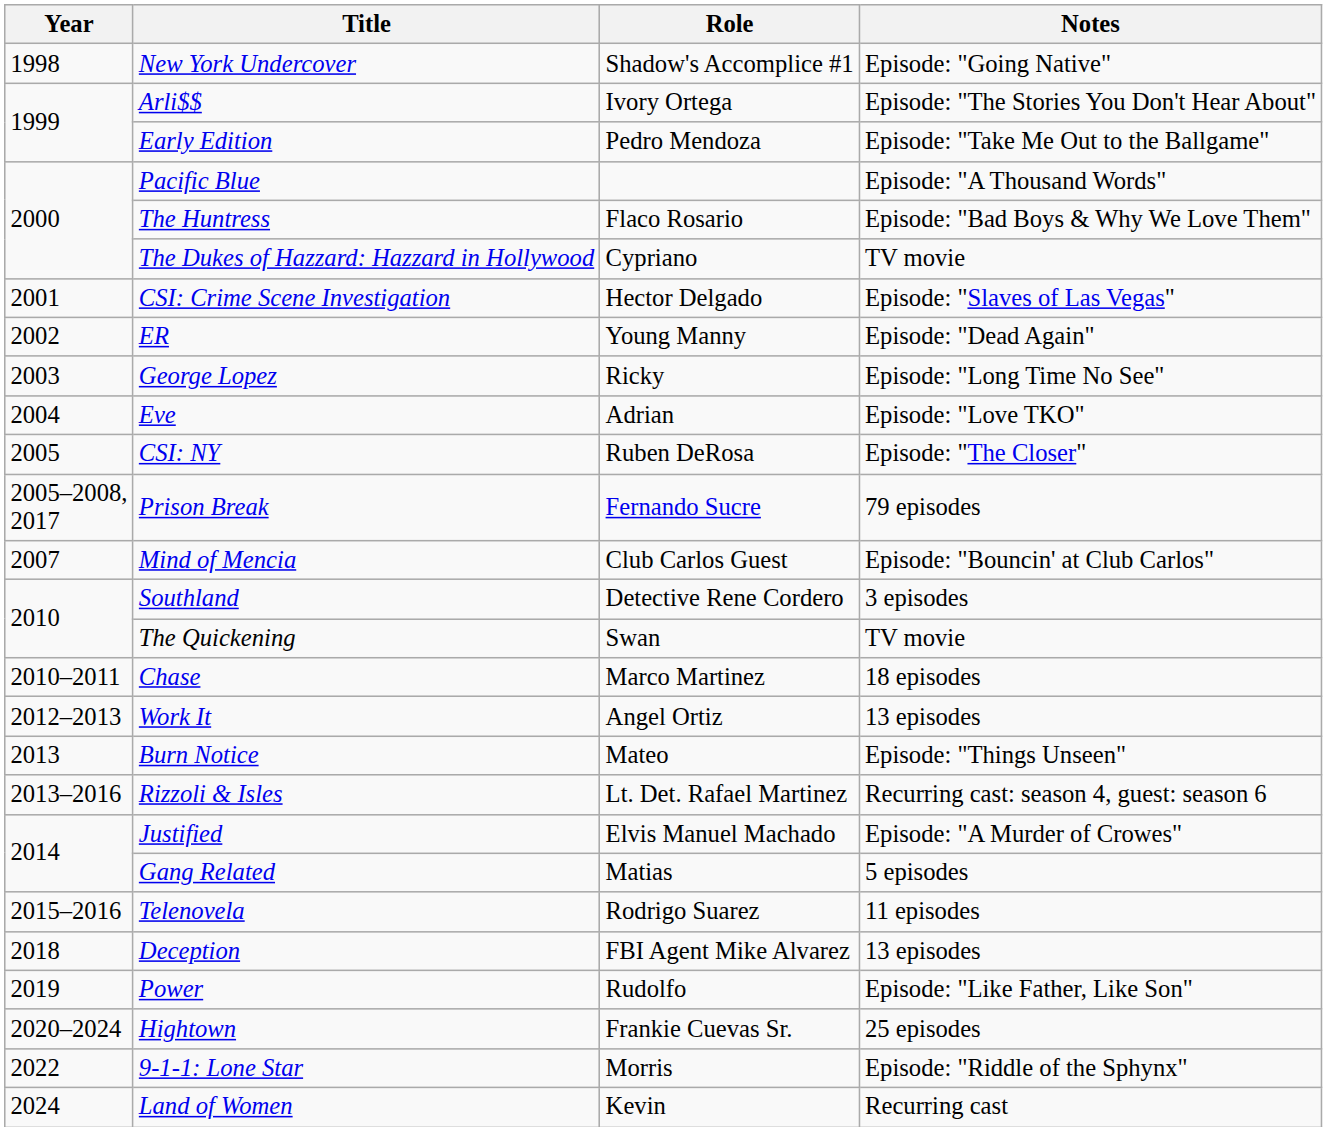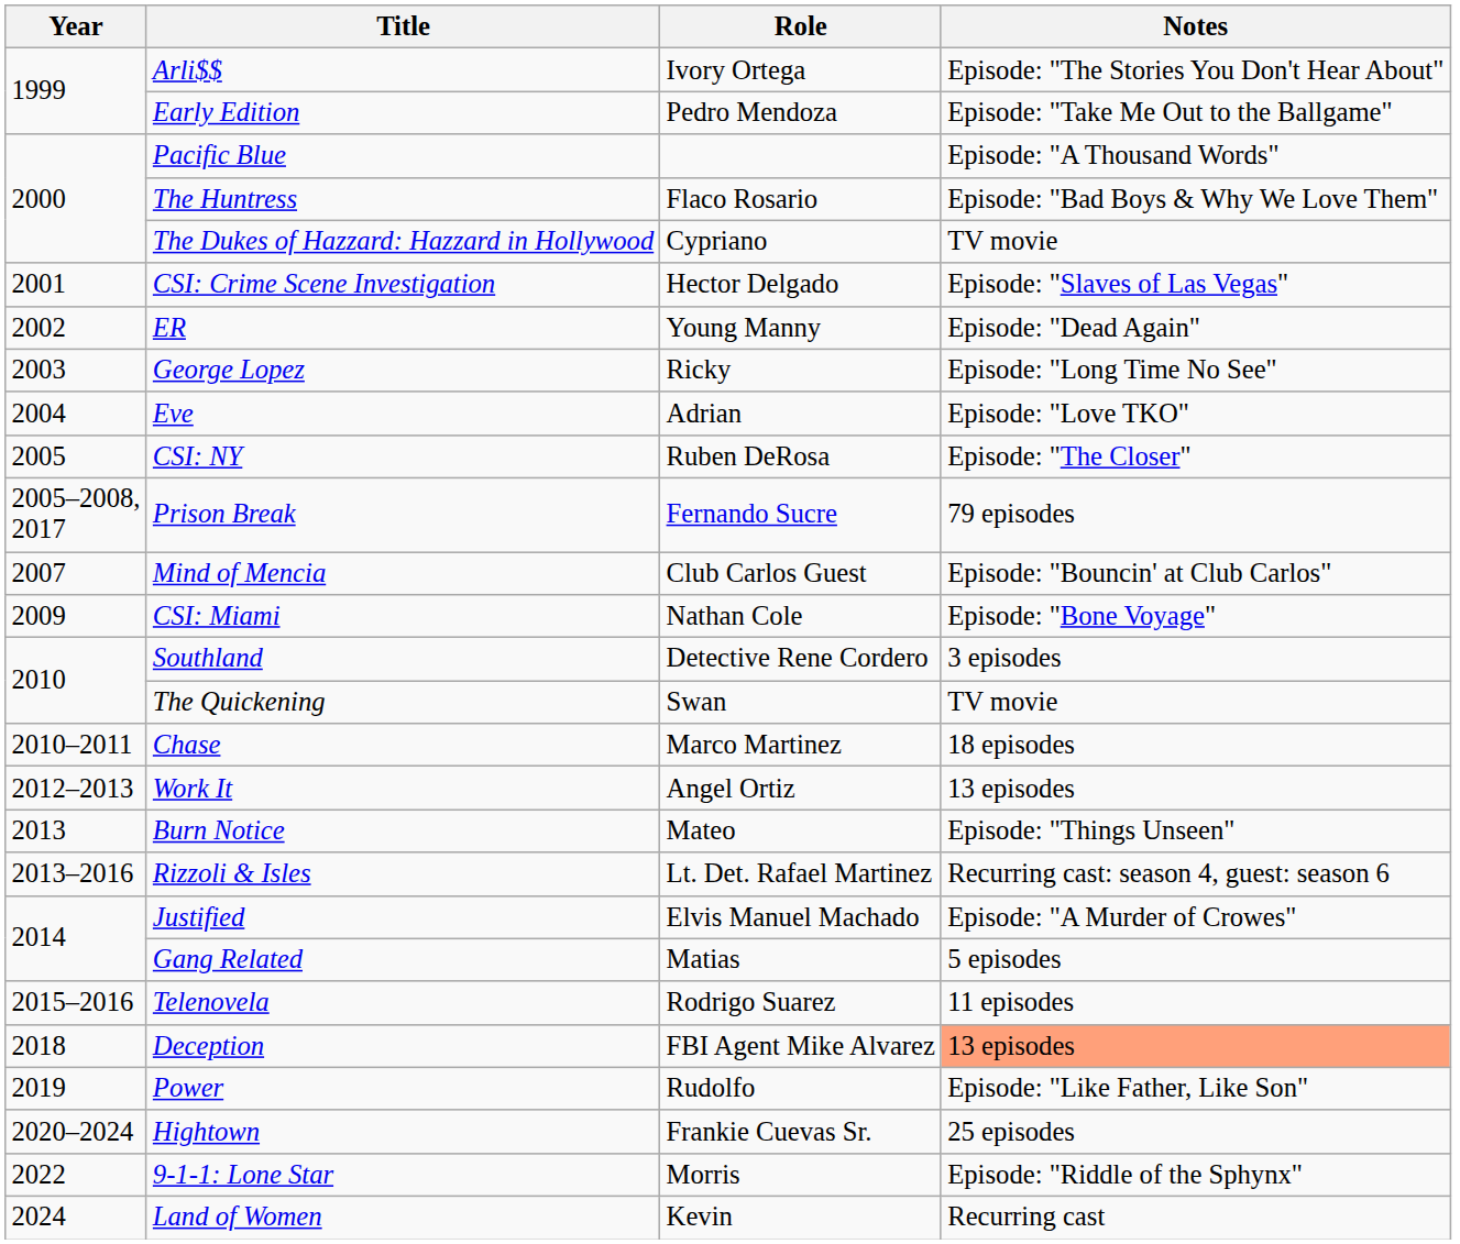 <table class="wikitable">
 <tr>
 <th>Year</th>
 <th>Title</th>
 <th>Role</th>
 <th>Notes</th>
-</tr>
-<tr>
-<td>1998</td>
-<td><em><a href='#'>New York Undercover</a></em></td>
-<td>Shadow's Accomplice #1</td>
-<td>Episode: "Going Native"</td>
 </tr>
 <tr>
 <td rowspan="2">1999</td>
 <td><em><a href='#'>Arli$$</a></em></td>
 <td>Ivory Ortega</td>
 <td>Episode: "The Stories You Don't Hear About"</td>
 </tr>
 <tr>
 <td><em><a href='#'>Early Edition</a></em></td>
 <td>Pedro Mendoza</td>
 <td>Episode: "Take Me Out to the Ballgame"</td>
 </tr>
 <tr>
 <td rowspan="3">2000</td>
 <td><em><a href='#'>Pacific Blue</a></em></td>
 <td></td>
 <td>Episode: "A Thousand Words"</td>
 </tr>
 <tr>
 <td><em><a href='#'>The Huntress</a></em></td>
 <td>Flaco Rosario</td>
 <td>Episode: "Bad Boys & Why We Love Them"</td>
 </tr>
 <tr>
 <td><em><a href='#'>The Dukes of Hazzard: Hazzard in Hollywood</a></em></td>
 <td>Cypriano</td>
 <td>TV movie</td>
 </tr>
 <tr>
 <td>2001</td>
 <td><em><a href='#'>CSI: Crime Scene Investigation</a></em></td>
 <td>Hector Delgado</td>
 <td>Episode: "<a href='#'>Slaves of Las Vegas</a>"</td>
 </tr>
 <tr>
 <td>2002</td>
 <td><em><a href='#'>ER</a></em></td>
 <td>Young Manny</td>
 <td>Episode: "Dead Again"</td>
 </tr>
 <tr>
 <td>2003</td>
 <td><em><a href='#'>George Lopez</a></em></td>
 <td>Ricky</td>
 <td>Episode: "Long Time No See"</td>
 </tr>
 <tr>
 <td>2004</td>
 <td><em><a href='#'>Eve</a></em></td>
 <td>Adrian</td>
 <td>Episode: "Love TKO"</td>
 </tr>
 <tr>
 <td>2005</td>
 <td><em><a href='#'>CSI: NY</a></em></td>
 <td>Ruben DeRosa</td>
 <td>Episode: "<a href='#'>The Closer</a>"</td>
 </tr>
 <tr>
 <td>2005–2008,<br>2017</td>
 <td><em><a href='#'>Prison Break</a></em></td>
 <td><a href='#'>Fernando Sucre</a></td>
 <td>79 episodes</td>
 </tr>
 <tr>
 <td>2007</td>
 <td><em><a href='#'>Mind of Mencia</a></em></td>
 <td>Club Carlos Guest</td>
 <td>Episode: "Bouncin' at Club Carlos"</td>
 </tr>
 <tr>
+<td>2009</td>
+<td><em><a href='#'>CSI: Miami</a></em></td>
+<td>Nathan Cole</td>
+<td>Episode: "<a href='#'>Bone Voyage</a>"</td>
+</tr>
+<tr>
 <td rowspan="2">2010</td>
 <td><em><a href='#'>Southland</a></em></td>
 <td>Detective Rene Cordero</td>
 <td>3 episodes</td>
 </tr>
 <tr>
 <td><em>The Quickening</em></td>
 <td>Swan</td>
 <td>TV movie</td>
 </tr>
 <tr>
 <td>2010–2011</td>
 <td><em><a href='#'>Chase</a></em></td>
 <td>Marco Martinez</td>
 <td>18 episodes</td>
 </tr>
 <tr>
 <td>2012–2013</td>
 <td><em><a href='#'>Work It</a></em></td>
 <td>Angel Ortiz</td>
 <td>13 episodes</td>
 </tr>
 <tr>
 <td>2013</td>
 <td><em><a href='#'>Burn Notice</a></em></td>
 <td>Mateo</td>
 <td>Episode: "Things Unseen"</td>
 </tr>
 <tr>
 <td>2013–2016</td>
 <td><em><a href='#'>Rizzoli & Isles</a></em></td>
 <td>Lt. Det. Rafael Martinez</td>
 <td>Recurring cast: season 4, guest: season 6</td>
 </tr>
 <tr>
 <td rowspan="2">2014</td>
 <td><em><a href='#'>Justified</a></em></td>
 <td>Elvis Manuel Machado</td>
 <td>Episode: "A Murder of Crowes"</td>
 </tr>
 <tr>
 <td><em><a href='#'>Gang Related</a></em></td>
 <td>Matias</td>
 <td>5 episodes</td>
 </tr>
 <tr>
 <td>2015–2016</td>
 <td><em><a href='#'>Telenovela</a></em></td>
 <td>Rodrigo Suarez</td>
 <td>11 episodes</td>
 </tr>
 <tr>
 <td>2018</td>
 <td><em><a href='#'>Deception</a></em></td>
 <td>FBI Agent Mike Alvarez</td>
-<td>13 episodes</td>
+<td style="background: lightsalmon;">13 episodes</td>
 </tr>
 <tr>
 <td>2019</td>
 <td><em><a href='#'>Power</a></em></td>
 <td>Rudolfo</td>
 <td>Episode: "Like Father, Like Son"</td>
 </tr>
 <tr>
 <td>2020–2024</td>
 <td><em><a href='#'>Hightown</a></em></td>
 <td>Frankie Cuevas Sr.</td>
 <td>25 episodes</td>
 </tr>
 <tr>
 <td>2022</td>
 <td><em><a href='#'>9-1-1: Lone Star</a></em></td>
 <td>Morris</td>
 <td>Episode: "Riddle of the Sphynx"</td>
 </tr>
 <tr>
 <td>2024</td>
 <td><em><a href='#'>Land of Women</a></em></td>
 <td>Kevin</td>
 <td>Recurring cast</td>
 </tr>
 </table>
